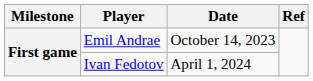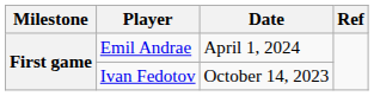 <table class="wikitable">
 <tr>
 <th scope="col">Milestone</th>
 <th scope="col">Player</th>
 <th scope="col">Date</th>
 <th scope="col">Ref</th>
 </tr>
 <tr>
 <th rowspan=2>First game</th>
 <td><a href='#'>Emil Andrae</a></td>
-<td>October 14, 2023</td>
+<td>April 1, 2024</td>
 <td rowspan=2></td>
 </tr>
 <tr>
 <td><a href='#'>Ivan Fedotov</a></td>
-<td>April 1, 2024</td>
+<td>October 14, 2023</td>
 </tr>
 </table>
